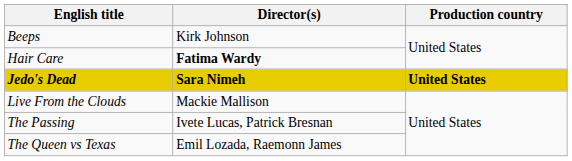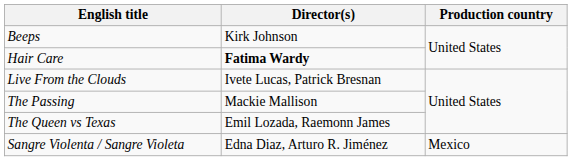 <table class="wikitable plainrowheaders" style="width:75%; margin-bottom:4px">
 <tr>
 <th scope="col">English title</th>
 <th scope="col">Director(s)</th>
 <th scope="col">Production country</th>
 </tr>
 <tr>
 <td scope="row"><em>Beeps</em></td>
 <td>Kirk Johnson</td>
 <td rowspan="2">United States</td>
 </tr>
 <tr>
 <td scope="row"><em>Hair Care</em></td>
 <td><strong>Fatima Wardy</strong></td>
 </tr>
-<tr style="background:#E7CD00;">
-<td scope="row"><strong><em>Jedo's Dead</em></strong></td>
-<td><strong>Sara Nimeh</strong></td>
-<td><strong>United States</strong></td>
-</tr>
 <tr>
 <td scope="row"><em>Live From the Clouds</em></td>
-<td>Mackie Mallison</td>
+<td>Ivete Lucas, Patrick Bresnan</td>
 <td rowspan="3">United States</td>
 </tr>
 <tr>
 <td scope="row"><em>The Passing</em></td>
-<td>Ivete Lucas, Patrick Bresnan</td>
+<td>Mackie Mallison</td>
 </tr>
 <tr>
 <td scope="row"><em>The Queen vs Texas</em></td>
 <td>Emil Lozada, Raemonn James</td>
 </tr>
+<tr>
+<td scope="row"><em>Sangre Violenta / Sangre Violeta</em></td>
+<td>Edna Diaz, Arturo R. Jiménez</td>
+<td>Mexico</td>
+</tr>
 </table>
